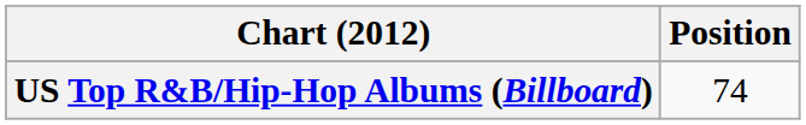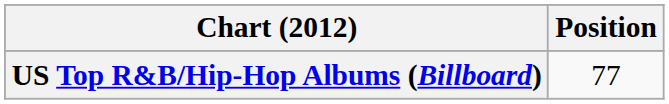 <table class="wikitable plainrowheaders" style="text-align:center;">
 <tr>
 <th>Chart (2012)</th>
 <th>Position</th>
 </tr>
 <tr>
 <th scope="row">US <a href='#'>Top R&B/Hip-Hop Albums</a> (<em><a href='#'>Billboard</a></em>)</th>
-<td style="text-align:center;">74</td>
+<td style="text-align:center;">77</td>
 </tr>
 </table>
